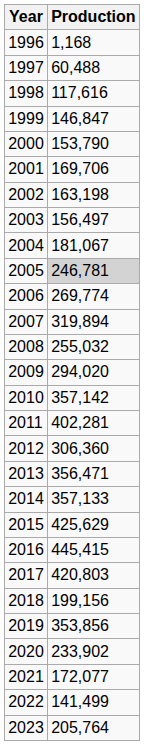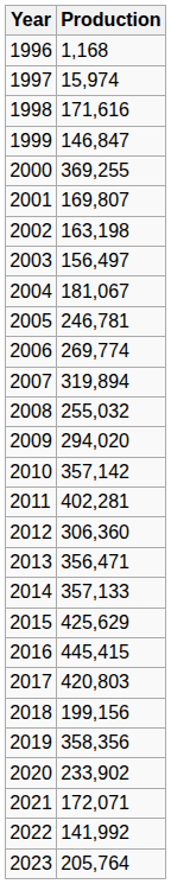 <table class="wikitable">
 <tr>
 <th>Year</th>
 <th>Production</th>
 </tr>
 <tr>
 <td>1996</td>
 <td>1,168</td>
 </tr>
 <tr>
 <td>1997</td>
-<td>60,488</td>
+<td>15,974</td>
 </tr>
 <tr>
 <td>1998</td>
-<td>117,616</td>
+<td>171,616</td>
 </tr>
 <tr>
 <td>1999</td>
 <td>146,847</td>
 </tr>
 <tr>
 <td>2000</td>
-<td>153,790</td>
+<td>369,255</td>
 </tr>
 <tr>
 <td>2001</td>
-<td>169,706</td>
+<td>169,807</td>
 </tr>
 <tr>
 <td>2002</td>
 <td>163,198</td>
 </tr>
 <tr>
 <td>2003</td>
 <td>156,497</td>
 </tr>
 <tr>
 <td>2004</td>
 <td>181,067</td>
 </tr>
 <tr>
 <td>2005</td>
-<td style="background: lightgrey;">246,781</td>
+<td>246,781</td>
 </tr>
 <tr>
 <td>2006</td>
 <td>269,774</td>
 </tr>
 <tr>
 <td>2007</td>
 <td>319,894</td>
 </tr>
 <tr>
 <td>2008</td>
 <td>255,032</td>
 </tr>
 <tr>
 <td>2009</td>
 <td>294,020</td>
 </tr>
 <tr>
 <td>2010</td>
 <td>357,142</td>
 </tr>
 <tr>
 <td>2011</td>
 <td>402,281</td>
 </tr>
 <tr>
 <td>2012</td>
 <td>306,360</td>
 </tr>
 <tr>
 <td>2013</td>
 <td>356,471</td>
 </tr>
 <tr>
 <td>2014</td>
 <td>357,133</td>
 </tr>
 <tr>
 <td>2015</td>
 <td>425,629</td>
 </tr>
 <tr>
 <td>2016</td>
 <td>445,415</td>
 </tr>
 <tr>
 <td>2017</td>
 <td>420,803</td>
 </tr>
 <tr>
 <td>2018</td>
 <td>199,156</td>
 </tr>
 <tr>
 <td>2019</td>
-<td>353,856</td>
+<td>358,356</td>
 </tr>
 <tr>
 <td>2020</td>
 <td>233,902</td>
 </tr>
 <tr>
 <td>2021</td>
-<td>172,077</td>
+<td>172,071</td>
 </tr>
 <tr>
 <td>2022</td>
-<td>141,499</td>
+<td>141,992</td>
 </tr>
 <tr>
 <td>2023</td>
 <td>205,764</td>
 </tr>
 </table>
